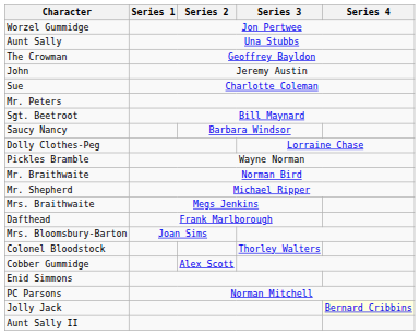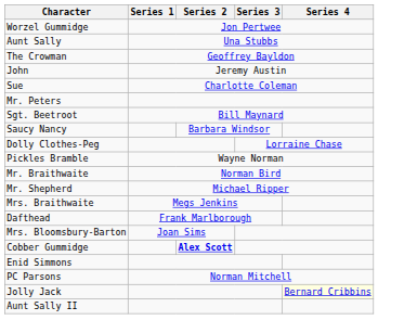 <table class="wikitable">
 <tr>
 <th>Character</th>
 <th>Series 1</th>
 <th>Series 2</th>
 <th>Series 3</th>
 <th>Series 4</th>
 </tr>
 <tr>
 <td>Worzel Gummidge</td>
 <td colspan="4" style="text-align:center;"><a href='#'>Jon Pertwee</a></td>
 </tr>
 <tr>
 <td>Aunt Sally</td>
 <td colspan="4" style="text-align:center;"><a href='#'>Una Stubbs</a></td>
 </tr>
 <tr>
 <td>The Crowman</td>
 <td colspan="4" style="text-align:center;"><a href='#'>Geoffrey Bayldon</a></td>
 </tr>
 <tr>
 <td>John</td>
 <td colspan="4" style="text-align:center;">Jeremy Austin</td>
 </tr>
 <tr>
 <td>Sue</td>
 <td colspan="4" style="text-align:center;"><a href='#'>Charlotte Coleman</a></td>
 </tr>
 <tr>
 <td>Mr. Peters</td>
 <td colspan="4"></td>
 </tr>
 <tr>
 <td>Sgt. Beetroot</td>
 <td colspan="4" style="text-align:center;"><a href='#'>Bill Maynard</a></td>
 </tr>
 <tr>
 <td>Saucy Nancy</td>
 <td></td>
 <td colspan="2" style="text-align:center;"><a href='#'>Barbara Windsor</a></td>
 <td></td>
 </tr>
 <tr>
 <td>Dolly Clothes-Peg</td>
 <td colspan="2"></td>
 <td colspan="2" style="text-align:center;"><a href='#'>Lorraine Chase</a></td>
 </tr>
 <tr>
 <td>Pickles Bramble</td>
 <td colspan="4" style="text-align:center;">Wayne Norman</td>
 </tr>
 <tr>
 <td>Mr. Braithwaite</td>
 <td colspan="4" style="text-align:center;"><a href='#'>Norman Bird</a></td>
 </tr>
 <tr>
 <td>Mr. Shepherd</td>
 <td colspan="4" style="text-align:center;"><a href='#'>Michael Ripper</a></td>
 </tr>
 <tr>
 <td>Mrs. Braithwaite</td>
 <td colspan="3" style="text-align:center;"><a href='#'>Megs Jenkins</a></td>
 <td></td>
 </tr>
 <tr>
 <td>Dafthead</td>
 <td colspan="3" style="text-align:center;"><a href='#'>Frank Marlborough</a></td>
 <td></td>
 </tr>
 <tr>
 <td>Mrs. Bloomsbury-Barton</td>
 <td colspan="2" style="text-align:center;"><a href='#'>Joan Sims</a></td>
 <td colspan="2"></td>
 </tr>
 <tr>
-<td>Colonel Bloodstock</td>
-<td></td>
-<td></td>
-<td colspan="1" style="text-align:center;"><a href='#'>Thorley Walters</a></td>
-<td></td>
-</tr>
-<tr>
 <td>Cobber Gummidge</td>
 <td></td>
-<td><a href='#'>Alex Scott</a></td>
+<td><strong><a href='#'>Alex Scott</a></strong></td>
 <td colspan="2"></td>
 </tr>
 <tr>
 <td>Enid Simmons</td>
 <td colspan="3"></td>
 <td></td>
 </tr>
 <tr>
 <td>PC Parsons</td>
 <td colspan="4" style="text-align:center;"><a href='#'>Norman Mitchell</a></td>
 </tr>
 <tr>
 <td>Jolly Jack</td>
 <td colspan="3"></td>
 <td style="background: lightyellow;"><a href='#'>Bernard Cribbins</a></td>
 </tr>
 <tr>
 <td>Aunt Sally II</td>
 <td colspan="3"></td>
 <td></td>
 </tr>
 </table>
